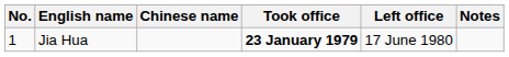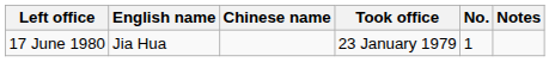 <table class="wikitable">
 <tr>
-<th>No.</th>
+<th>Left office</th>
 <th>English name</th>
 <th>Chinese name</th>
 <th>Took office</th>
-<th>Left office</th>
+<th>No.</th>
 <th>Notes</th>
 </tr>
 <tr>
-<td>1</td>
+<td>17 June 1980</td>
 <td>Jia Hua</td>
 <td></td>
-<td><strong>23 January 1979</strong></td>
-<td>17 June 1980</td>
+<td>23 January 1979</td>
+<td>1</td>
 <td></td>
 </tr>
 </table>
